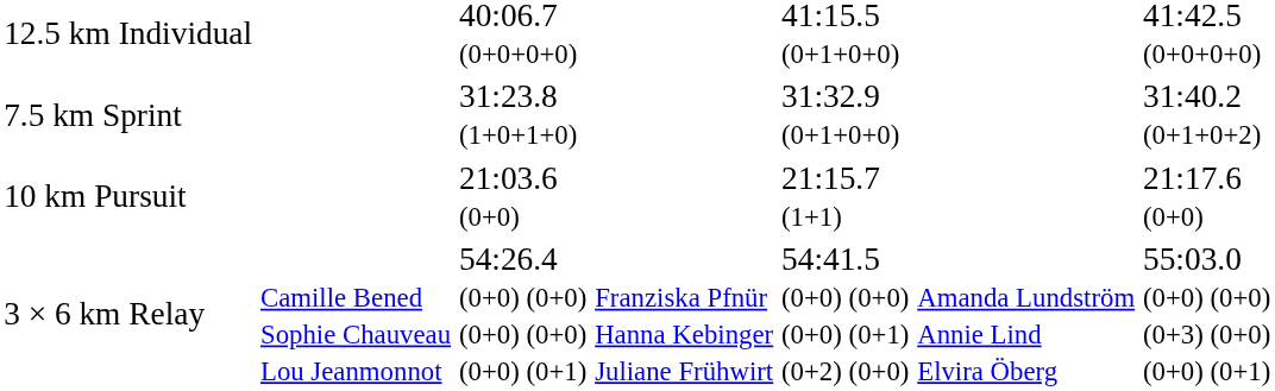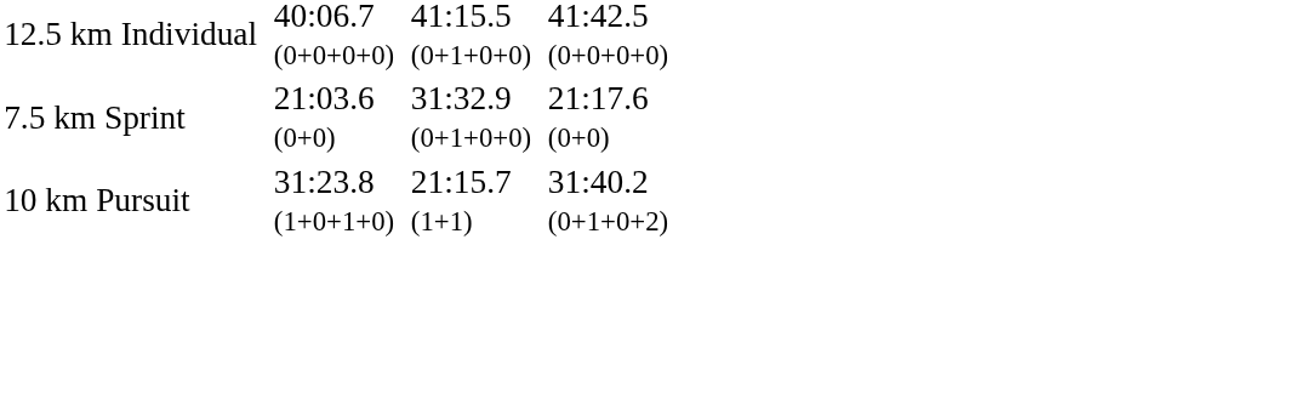 <table>
 <tr>
 <td>12.5 km Individual<br><em></em></td>
 <td></td>
 <td>40:06.7<br><small>(0+0+0+0)</small></td>
 <td></td>
 <td>41:15.5<br><small>(0+1+0+0)</small></td>
 <td></td>
 <td>41:42.5<br><small>(0+0+0+0)</small></td>
 </tr>
 <tr>
 <td>7.5 km Sprint<br><em></em></td>
 <td></td>
-<td>31:23.8<br><small>(1+0+1+0)</small></td>
+<td>21:03.6<br><small>(0+0)</small></td>
 <td></td>
 <td>31:32.9<br><small>(0+1+0+0)</small></td>
 <td></td>
-<td>31:40.2<br><small>(0+1+0+2)</small></td>
+<td>21:17.6<br><small>(0+0)</small></td>
 </tr>
 <tr>
 <td>10 km Pursuit<br><em></em></td>
 <td></td>
-<td>21:03.6<br><small>(0+0)</small></td>
+<td>31:23.8<br><small>(1+0+1+0)</small></td>
 <td></td>
 <td>21:15.7<br><small>(1+1)</small></td>
 <td></td>
-<td>21:17.6<br><small>(0+0)</small></td>
-</tr>
-<tr>
-<td>3 × 6 km Relay<br><em></em></td>
-<td><br><small><a href='#'>Camille Bened</a><br><a href='#'>Sophie Chauveau</a><br><a href='#'>Lou Jeanmonnot</a></small></td>
-<td>54:26.4<br><small>(0+0) (0+0)<br>(0+0) (0+0)<br>(0+0) (0+1)</small></td>
-<td><br><small><a href='#'>Franziska Pfnür</a><br><a href='#'>Hanna Kebinger</a><br><a href='#'>Juliane Frühwirt</a> </small></td>
-<td>54:41.5<br><small>(0+0) (0+0)<br>(0+0) (0+1)<br>(0+2) (0+0)</small></td>
-<td><br><small><a href='#'>Amanda Lundström</a><br><a href='#'>Annie Lind</a><br><a href='#'>Elvira Öberg</a></small></td>
-<td>55:03.0<br><small>(0+0) (0+0)<br>(0+3) (0+0)<br>(0+0) (0+1)</small></td>
+<td>31:40.2<br><small>(0+1+0+2)</small></td>
 </tr>
 </table>
